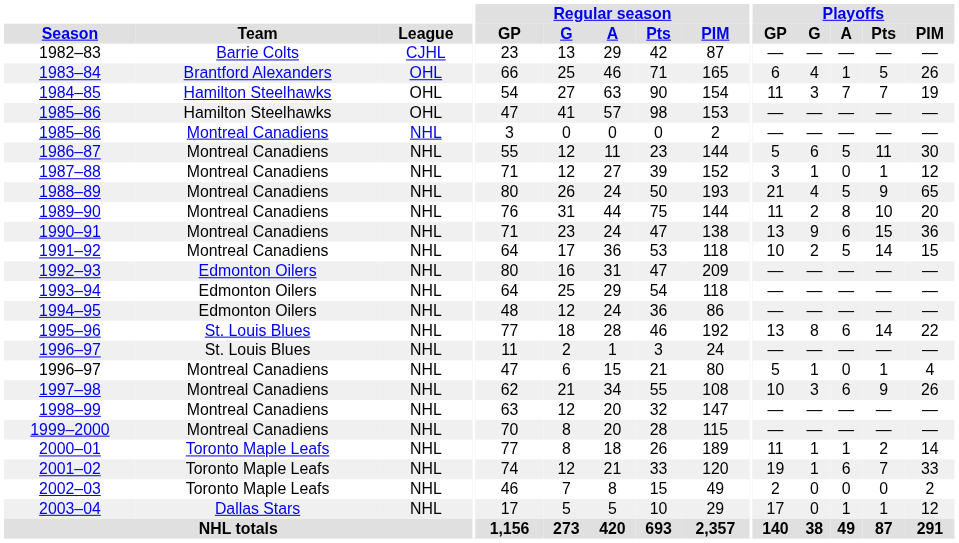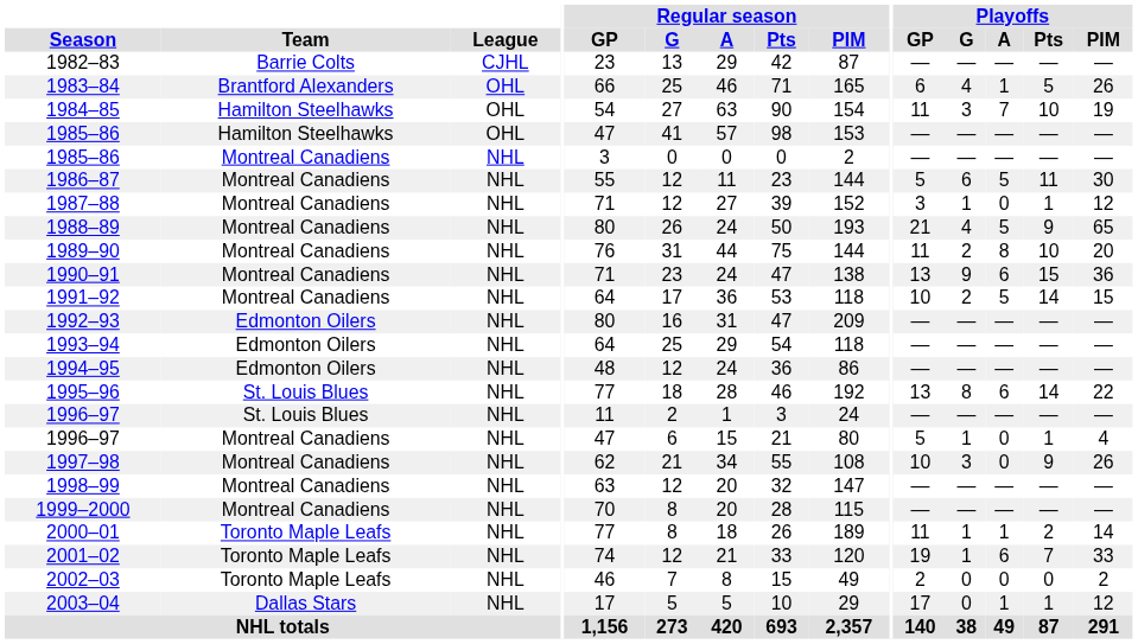 <table border="0" cellpadding="1" cellspacing="0" style="text-align:center; width:60em">
 <tr bgcolor="#e0e0e0">
 <th colspan="3" bgcolor="#ffffff"></th>
 <th rowspan="99" bgcolor="#ffffff"></th>
 <th colspan="5"><a href='#'>Regular season</a></th>
 <th rowspan="99" bgcolor="#ffffff"></th>
 <th colspan="5"><a href='#'>Playoffs</a></th>
 </tr>
 <tr bgcolor="#e0e0e0">
 <th><a href='#'>Season</a></th>
 <th>Team</th>
 <th>League</th>
 <th>GP</th>
 <th><a href='#'>G</a></th>
 <th><a href='#'>A</a></th>
 <th><a href='#'>Pts</a></th>
 <th><a href='#'>PIM</a></th>
 <th>GP</th>
 <th>G</th>
 <th>A</th>
 <th>Pts</th>
 <th>PIM</th>
 </tr>
 <tr>
 <td>1982–83</td>
 <td><a href='#'>Barrie Colts</a></td>
 <td><a href='#'>CJHL</a></td>
 <td>23</td>
 <td>13</td>
 <td>29</td>
 <td>42</td>
 <td>87</td>
 <td>—</td>
 <td>—</td>
 <td>—</td>
 <td>—</td>
 <td>—</td>
 </tr>
 <tr style="background:#f0f0f0;">
 <td><a href='#'>1983–84</a></td>
 <td><a href='#'>Brantford Alexanders</a></td>
 <td><a href='#'>OHL</a></td>
 <td>66</td>
 <td>25</td>
 <td>46</td>
 <td>71</td>
 <td>165</td>
 <td>6</td>
 <td>4</td>
 <td>1</td>
 <td>5</td>
 <td>26</td>
 </tr>
 <tr>
 <td><a href='#'>1984–85</a></td>
 <td><a href='#'>Hamilton Steelhawks</a></td>
 <td>OHL</td>
 <td>54</td>
 <td>27</td>
 <td>63</td>
 <td>90</td>
 <td>154</td>
 <td>11</td>
 <td>3</td>
 <td>7</td>
-<td>7</td>
+<td>10</td>
 <td>19</td>
 </tr>
 <tr style="background:#f0f0f0;">
 <td><a href='#'>1985–86</a></td>
 <td>Hamilton Steelhawks</td>
 <td>OHL</td>
 <td>47</td>
 <td>41</td>
 <td>57</td>
 <td>98</td>
 <td>153</td>
 <td>—</td>
 <td>—</td>
 <td>—</td>
 <td>—</td>
 <td>—</td>
 </tr>
 <tr>
 <td><a href='#'>1985–86</a></td>
 <td><a href='#'>Montreal Canadiens</a></td>
 <td><a href='#'>NHL</a></td>
 <td>3</td>
 <td>0</td>
 <td>0</td>
 <td>0</td>
 <td>2</td>
 <td>—</td>
 <td>—</td>
 <td>—</td>
 <td>—</td>
 <td>—</td>
 </tr>
 <tr style="background:#f0f0f0;">
 <td><a href='#'>1986–87</a></td>
 <td>Montreal Canadiens</td>
 <td>NHL</td>
 <td>55</td>
 <td>12</td>
 <td>11</td>
 <td>23</td>
 <td>144</td>
 <td>5</td>
 <td>6</td>
 <td>5</td>
 <td>11</td>
 <td>30</td>
 </tr>
 <tr>
 <td><a href='#'>1987–88</a></td>
 <td>Montreal Canadiens</td>
 <td>NHL</td>
 <td>71</td>
 <td>12</td>
 <td>27</td>
 <td>39</td>
 <td>152</td>
 <td>3</td>
 <td>1</td>
 <td>0</td>
 <td>1</td>
 <td>12</td>
 </tr>
 <tr style="background:#f0f0f0;">
 <td><a href='#'>1988–89</a></td>
 <td>Montreal Canadiens</td>
 <td>NHL</td>
 <td>80</td>
 <td>26</td>
 <td>24</td>
 <td>50</td>
 <td>193</td>
 <td>21</td>
 <td>4</td>
 <td>5</td>
 <td>9</td>
 <td>65</td>
 </tr>
 <tr>
 <td><a href='#'>1989–90</a></td>
 <td>Montreal Canadiens</td>
 <td>NHL</td>
 <td>76</td>
 <td>31</td>
 <td>44</td>
 <td>75</td>
 <td>144</td>
 <td>11</td>
 <td>2</td>
 <td>8</td>
 <td>10</td>
 <td>20</td>
 </tr>
 <tr style="background:#f0f0f0;">
 <td><a href='#'>1990–91</a></td>
 <td>Montreal Canadiens</td>
 <td>NHL</td>
 <td>71</td>
 <td>23</td>
 <td>24</td>
 <td>47</td>
 <td>138</td>
 <td>13</td>
 <td>9</td>
 <td>6</td>
 <td>15</td>
 <td>36</td>
 </tr>
 <tr>
 <td><a href='#'>1991–92</a></td>
 <td>Montreal Canadiens</td>
 <td>NHL</td>
 <td>64</td>
 <td>17</td>
 <td>36</td>
 <td>53</td>
 <td>118</td>
 <td>10</td>
 <td>2</td>
 <td>5</td>
 <td>14</td>
 <td>15</td>
 </tr>
 <tr style="background:#f0f0f0;">
 <td><a href='#'>1992–93</a></td>
 <td><a href='#'>Edmonton Oilers</a></td>
 <td>NHL</td>
 <td>80</td>
 <td>16</td>
 <td>31</td>
 <td>47</td>
 <td>209</td>
 <td>—</td>
 <td>—</td>
 <td>—</td>
 <td>—</td>
 <td>—</td>
 </tr>
 <tr>
 <td><a href='#'>1993–94</a></td>
 <td>Edmonton Oilers</td>
 <td>NHL</td>
 <td>64</td>
 <td>25</td>
 <td>29</td>
 <td>54</td>
 <td>118</td>
 <td>—</td>
 <td>—</td>
 <td>—</td>
 <td>—</td>
 <td>—</td>
 </tr>
 <tr style="background:#f0f0f0;">
 <td><a href='#'>1994–95</a></td>
 <td>Edmonton Oilers</td>
 <td>NHL</td>
 <td>48</td>
 <td>12</td>
 <td>24</td>
 <td>36</td>
 <td>86</td>
 <td>—</td>
 <td>—</td>
 <td>—</td>
 <td>—</td>
 <td>—</td>
 </tr>
 <tr>
 <td><a href='#'>1995–96</a></td>
 <td><a href='#'>St. Louis Blues</a></td>
 <td>NHL</td>
 <td>77</td>
 <td>18</td>
 <td>28</td>
 <td>46</td>
 <td>192</td>
 <td>13</td>
 <td>8</td>
 <td>6</td>
 <td>14</td>
 <td>22</td>
 </tr>
 <tr style="background:#f0f0f0;">
 <td><a href='#'>1996–97</a></td>
 <td>St. Louis Blues</td>
 <td>NHL</td>
 <td>11</td>
 <td>2</td>
 <td>1</td>
 <td>3</td>
 <td>24</td>
 <td>—</td>
 <td>—</td>
 <td>—</td>
 <td>—</td>
 <td>—</td>
 </tr>
 <tr>
 <td>1996–97</td>
 <td>Montreal Canadiens</td>
 <td>NHL</td>
 <td>47</td>
 <td>6</td>
 <td>15</td>
 <td>21</td>
 <td>80</td>
 <td>5</td>
 <td>1</td>
 <td>0</td>
 <td>1</td>
 <td>4</td>
 </tr>
 <tr style="background:#f0f0f0;">
 <td><a href='#'>1997–98</a></td>
 <td>Montreal Canadiens</td>
 <td>NHL</td>
 <td>62</td>
 <td>21</td>
 <td>34</td>
 <td>55</td>
 <td>108</td>
 <td>10</td>
 <td>3</td>
-<td>6</td>
+<td>0</td>
 <td>9</td>
 <td>26</td>
 </tr>
 <tr>
 <td><a href='#'>1998–99</a></td>
 <td>Montreal Canadiens</td>
 <td>NHL</td>
 <td>63</td>
 <td>12</td>
 <td>20</td>
 <td>32</td>
 <td>147</td>
 <td>—</td>
 <td>—</td>
 <td>—</td>
 <td>—</td>
 <td>—</td>
 </tr>
 <tr style="background:#f0f0f0;">
 <td><a href='#'>1999–2000</a></td>
 <td>Montreal Canadiens</td>
 <td>NHL</td>
 <td>70</td>
 <td>8</td>
 <td>20</td>
 <td>28</td>
 <td>115</td>
 <td>—</td>
 <td>—</td>
 <td>—</td>
 <td>—</td>
 <td>—</td>
 </tr>
 <tr>
 <td><a href='#'>2000–01</a></td>
 <td><a href='#'>Toronto Maple Leafs</a></td>
 <td>NHL</td>
 <td>77</td>
 <td>8</td>
 <td>18</td>
 <td>26</td>
 <td>189</td>
 <td>11</td>
 <td>1</td>
 <td>1</td>
 <td>2</td>
 <td>14</td>
 </tr>
 <tr style="background:#f0f0f0;">
 <td><a href='#'>2001–02</a></td>
 <td>Toronto Maple Leafs</td>
 <td>NHL</td>
 <td>74</td>
 <td>12</td>
 <td>21</td>
 <td>33</td>
 <td>120</td>
 <td>19</td>
 <td>1</td>
 <td>6</td>
 <td>7</td>
 <td>33</td>
 </tr>
 <tr>
 <td><a href='#'>2002–03</a></td>
 <td>Toronto Maple Leafs</td>
 <td>NHL</td>
 <td>46</td>
 <td>7</td>
 <td>8</td>
 <td>15</td>
 <td>49</td>
 <td>2</td>
 <td>0</td>
 <td>0</td>
 <td>0</td>
 <td>2</td>
 </tr>
 <tr style="background:#f0f0f0;">
 <td><a href='#'>2003–04</a></td>
 <td><a href='#'>Dallas Stars</a></td>
 <td>NHL</td>
 <td>17</td>
 <td>5</td>
 <td>5</td>
 <td>10</td>
 <td>29</td>
 <td>17</td>
 <td>0</td>
 <td>1</td>
 <td>1</td>
 <td>12</td>
 </tr>
 <tr style="background:#e0e0e0;">
 <th colspan="3">NHL totals</th>
 <th>1,156</th>
 <th>273</th>
 <th>420</th>
 <th>693</th>
 <th>2,357</th>
 <th>140</th>
 <th>38</th>
 <th>49</th>
 <th>87</th>
 <th>291</th>
 </tr>
 </table>
